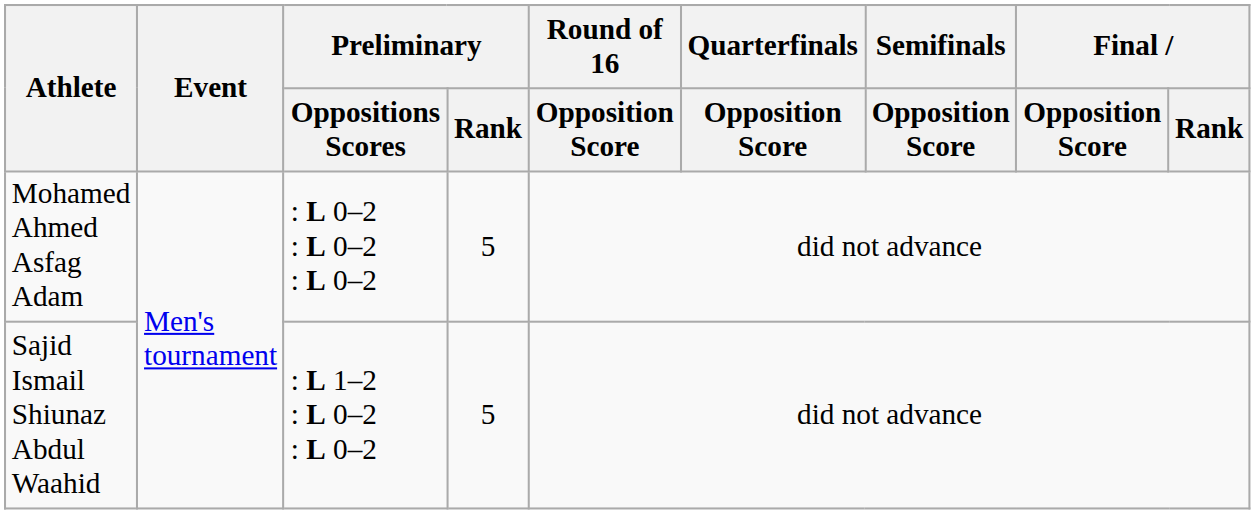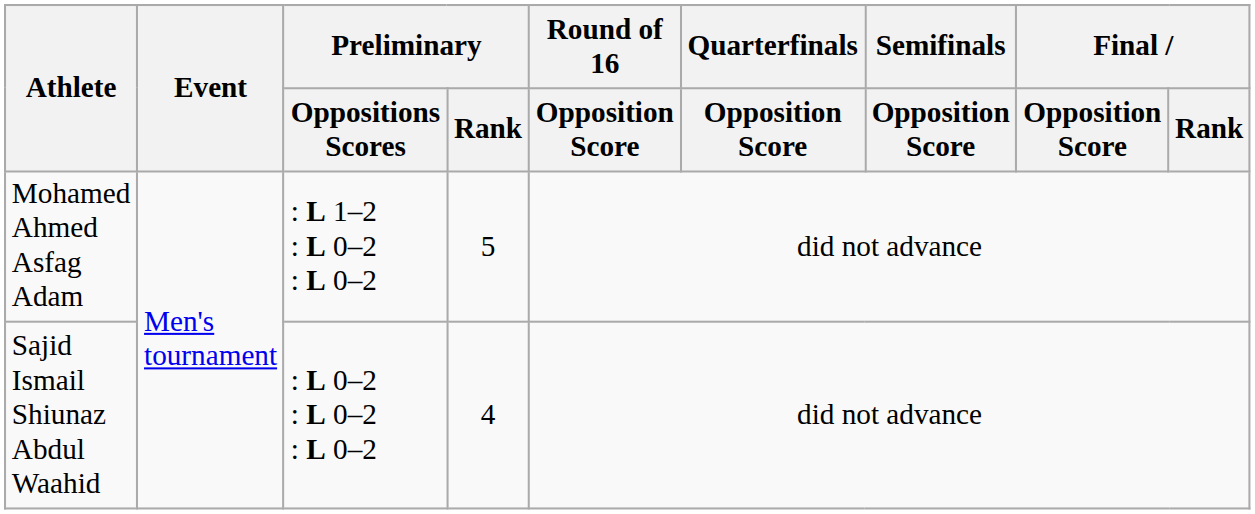 <table class=wikitable style="font-size:90%; text-align:center;">
 <tr>
 <th rowspan=2>Athlete</th>
 <th rowspan=2>Event</th>
 <th colspan=2>Preliminary</th>
 <th>Round of 16</th>
 <th>Quarterfinals</th>
 <th>Semifinals</th>
 <th colspan=2>Final / </th>
 </tr>
 <tr>
 <th>Oppositions<br>Scores</th>
 <th>Rank</th>
 <th>Opposition<br>Score</th>
 <th>Opposition<br>Score</th>
 <th>Opposition<br>Score</th>
 <th>Opposition<br>Score</th>
 <th>Rank</th>
 </tr>
 <tr>
 <td align=left>Mohamed Ahmed<br>Asfag Adam</td>
 <td align=left rowspan=2><a href='#'>Men's tournament</a></td>
-<td align=left>: <strong>L</strong> 0–2<br>: <strong>L</strong> 0–2<br>: <strong>L</strong> 0–2</td>
+<td align=left>: <strong>L</strong> 1–2<br>: <strong>L</strong> 0–2<br>: <strong>L</strong> 0–2</td>
 <td>5</td>
 <td colspan=5>did not advance</td>
 </tr>
 <tr>
 <td align=left>Sajid Ismail<br>Shiunaz Abdul Waahid</td>
-<td align=left>: <strong>L</strong> 1–2<br>: <strong>L</strong> 0–2<br>: <strong>L</strong> 0–2</td>
-<td>5</td>
+<td align=left>: <strong>L</strong> 0–2<br>: <strong>L</strong> 0–2<br>: <strong>L</strong> 0–2</td>
+<td>4</td>
 <td colspan=5>did not advance</td>
 </tr>
 </table>
